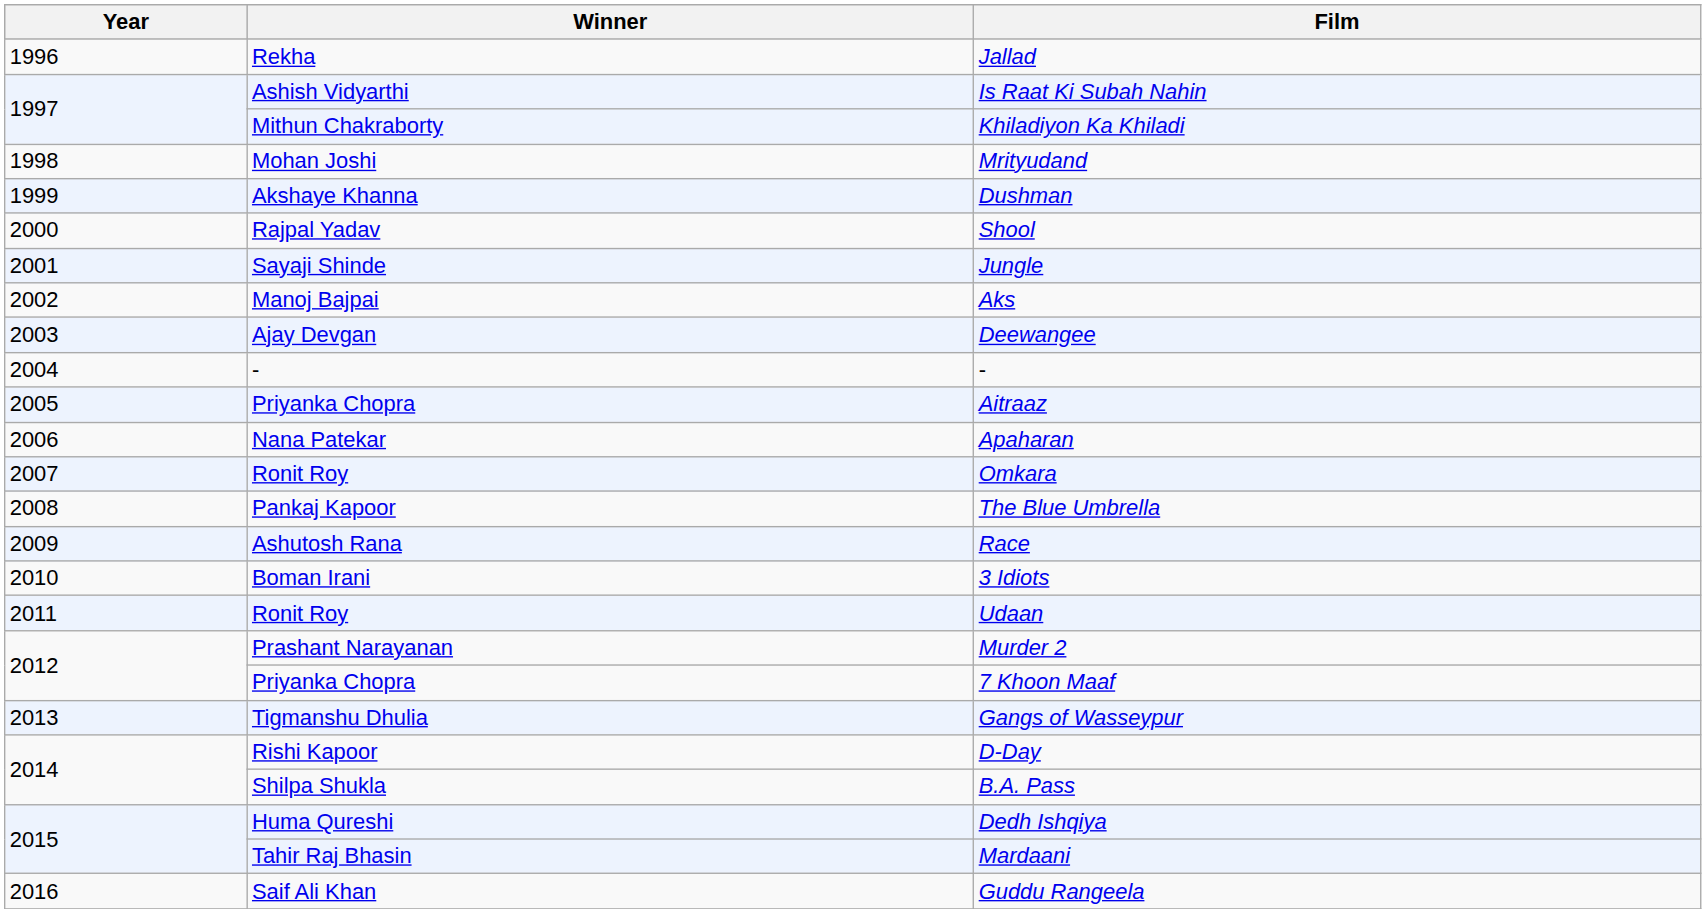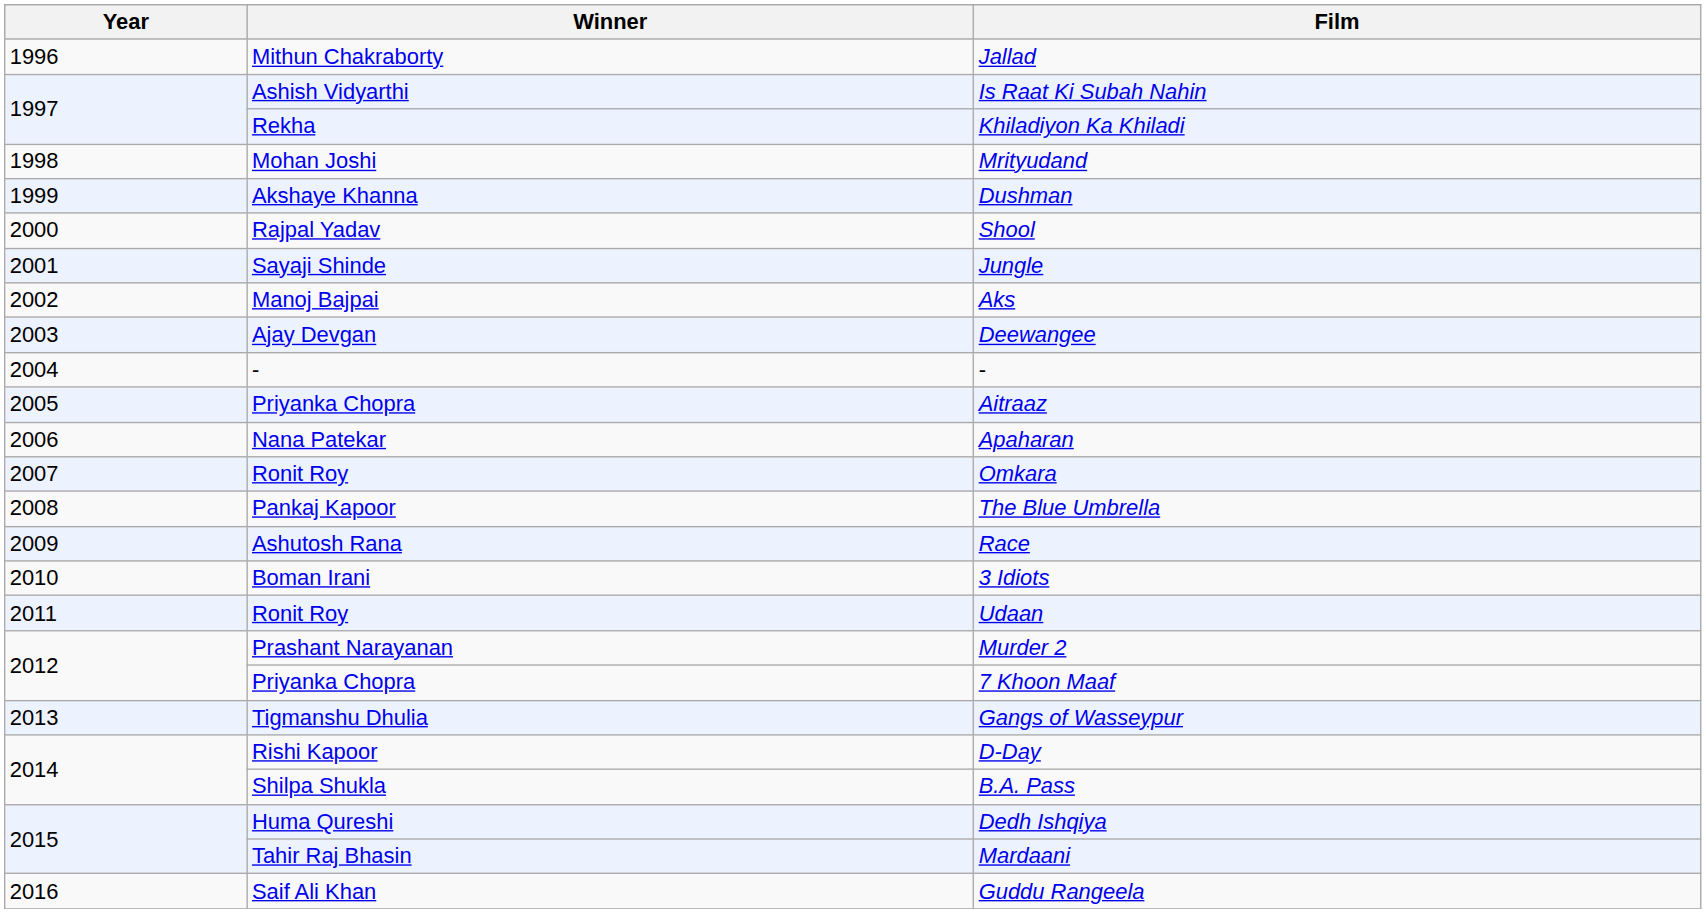 <table class="wikitable" style="width:98%;">
 <tr style="background:#bebebe;">
 <th style="width:10%;">Year</th>
 <th style="width:30%;">Winner</th>
 <th style="width:30%;">Film</th>
 </tr>
 <tr>
 <td>1996</td>
-<td><a href='#'>Rekha</a></td>
+<td><a href='#'>Mithun Chakraborty</a></td>
 <td><em><a href='#'>Jallad</a></em></td>
 </tr>
 <tr bgcolor=#edf3fe>
 <td rowspan="2">1997</td>
 <td><a href='#'>Ashish Vidyarthi</a></td>
 <td><em><a href='#'>Is Raat Ki Subah Nahin</a></em></td>
 </tr>
 <tr bgcolor=#edf3fe>
-<td><a href='#'>Mithun Chakraborty</a></td>
+<td><a href='#'>Rekha</a></td>
 <td><em><a href='#'>Khiladiyon Ka Khiladi</a></em></td>
 </tr>
 <tr>
 <td>1998</td>
 <td><a href='#'>Mohan Joshi</a></td>
 <td><em><a href='#'>Mrityudand</a></em></td>
 </tr>
 <tr bgcolor=#edf3fe>
 <td>1999</td>
 <td><a href='#'>Akshaye Khanna</a></td>
 <td><em><a href='#'>Dushman</a></em></td>
 </tr>
 <tr>
 <td>2000</td>
 <td><a href='#'>Rajpal Yadav</a></td>
 <td><em><a href='#'>Shool</a></em></td>
 </tr>
 <tr bgcolor=#edf3fe>
 <td>2001</td>
 <td><a href='#'>Sayaji Shinde</a></td>
 <td><em><a href='#'>Jungle</a></em></td>
 </tr>
 <tr>
 <td>2002</td>
 <td><a href='#'>Manoj Bajpai</a></td>
 <td><em><a href='#'>Aks</a></em></td>
 </tr>
 <tr bgcolor=#edf3fe>
 <td>2003</td>
 <td><a href='#'>Ajay Devgan</a></td>
 <td><em><a href='#'>Deewangee</a></em></td>
 </tr>
 <tr>
 <td>2004</td>
 <td>-</td>
 <td>-</td>
 </tr>
 <tr bgcolor=#edf3fe>
 <td>2005</td>
 <td><a href='#'>Priyanka Chopra</a></td>
 <td><em><a href='#'>Aitraaz</a></em></td>
 </tr>
 <tr>
 <td>2006</td>
 <td><a href='#'>Nana Patekar</a></td>
 <td><em><a href='#'>Apaharan</a></em></td>
 </tr>
 <tr bgcolor=#edf3fe>
 <td>2007</td>
 <td><a href='#'>Ronit Roy</a></td>
 <td><em><a href='#'>Omkara</a></em></td>
 </tr>
 <tr>
 <td>2008</td>
 <td><a href='#'>Pankaj Kapoor</a></td>
 <td><em><a href='#'>The Blue Umbrella</a></em></td>
 </tr>
 <tr bgcolor=#edf3fe>
 <td>2009</td>
 <td><a href='#'>Ashutosh Rana</a></td>
 <td><em><a href='#'>Race</a></em></td>
 </tr>
 <tr>
 <td>2010</td>
 <td><a href='#'>Boman Irani</a></td>
 <td><em><a href='#'>3 Idiots</a></em></td>
 </tr>
 <tr bgcolor=#edf3fe>
 <td>2011</td>
 <td><a href='#'>Ronit Roy</a></td>
 <td><em><a href='#'>Udaan</a></em></td>
 </tr>
 <tr>
 <td rowspan="2">2012</td>
 <td><a href='#'>Prashant Narayanan</a></td>
 <td><em><a href='#'>Murder 2</a></em></td>
 </tr>
 <tr>
 <td><a href='#'>Priyanka Chopra</a></td>
 <td><em><a href='#'>7 Khoon Maaf</a></em></td>
 </tr>
 <tr bgcolor=#edf3fe>
 <td>2013</td>
 <td><a href='#'>Tigmanshu Dhulia</a></td>
 <td><em><a href='#'>Gangs of Wasseypur</a></em></td>
 </tr>
 <tr>
 <td rowspan="2">2014</td>
 <td><a href='#'>Rishi Kapoor</a></td>
 <td><em><a href='#'>D-Day</a></em></td>
 </tr>
 <tr>
 <td><a href='#'>Shilpa Shukla</a></td>
 <td><em><a href='#'>B.A. Pass</a></em></td>
 </tr>
 <tr bgcolor=#edf3fe>
 <td rowspan="2">2015</td>
 <td><a href='#'>Huma Qureshi</a></td>
 <td><em><a href='#'>Dedh Ishqiya</a></em></td>
 </tr>
 <tr bgcolor=#edf3fe>
 <td><a href='#'>Tahir Raj Bhasin</a></td>
 <td><em><a href='#'>Mardaani</a></em></td>
 </tr>
 <tr>
 <td>2016</td>
 <td><a href='#'>Saif Ali Khan</a></td>
 <td><em><a href='#'>Guddu Rangeela</a></em></td>
 </tr>
 </table>
